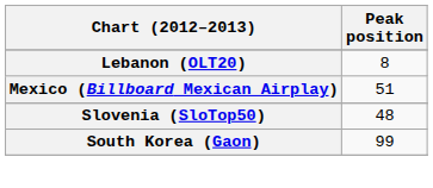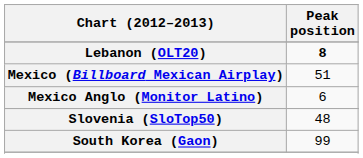 <table class="wikitable plainrowheaders sortable" border="1" style="text-align:center;">
 <tr>
 <th scope="col">Chart (2012–2013)</th>
 <th scope="col">Peak<br>position</th>
 </tr>
 <tr>
 </tr>
 <tr>
 </tr>
 <tr>
 </tr>
 <tr>
 </tr>
 <tr>
 </tr>
 <tr>
 </tr>
 <tr>
 </tr>
 <tr>
 </tr>
 <tr>
 </tr>
 <tr>
 </tr>
 <tr>
 </tr>
 <tr>
 </tr>
 <tr>
 </tr>
 <tr>
 </tr>
 <tr>
 </tr>
 <tr>
 <th scope="row">Lebanon (<a href='#'>OLT20</a>)</th>
-<td style="text-align:center;">8</td>
+<td style="text-align:center;"><strong>8</strong></td>
 </tr>
 <tr>
 <th scope="row">Mexico (<a href='#'><em>Billboard</em> Mexican Airplay</a>)</th>
 <td>51</td>
+</tr>
+<tr>
+<th scope="row">Mexico Anglo (<a href='#'>Monitor Latino</a>)</th>
+<td>6</td>
 </tr>
 <tr>
 </tr>
 <tr>
 </tr>
 <tr>
 </tr>
 <tr>
 </tr>
 <tr>
 <th scope="row">Slovenia (<a href='#'>SloTop50</a>)</th>
 <td align=center>48</td>
 </tr>
 <tr>
 <th scope="row">South Korea (<a href='#'>Gaon</a>)</th>
 <td>99</td>
 </tr>
 <tr>
 </tr>
 <tr>
 </tr>
 <tr>
 </tr>
 <tr>
 </tr>
 <tr>
 </tr>
 <tr>
 </tr>
 <tr>
 </tr>
 <tr>
 </tr>
 <tr>
 </tr>
 <tr>
 </tr>
 </table>
